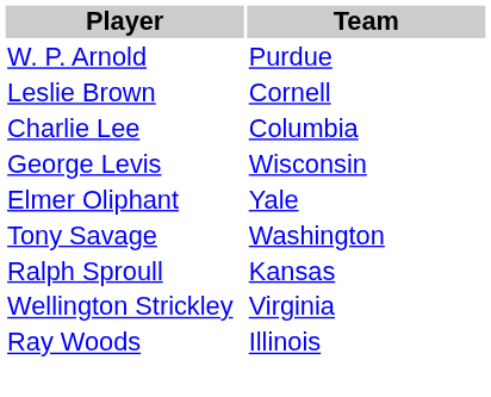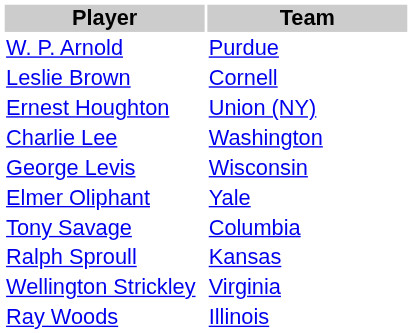 <table style="width:300px" "border:'1' 'solid' 'gray'">
 <tr>
 <th bgcolor="#CCCCCC" style="width:50%">Player</th>
 <th bgcolor="#CCCCCC" style="width:50%">Team</th>
 </tr>
 <tr>
 <td><a href='#'>W. P. Arnold</a></td>
 <td><a href='#'>Purdue</a></td>
 </tr>
 <tr>
 <td><a href='#'>Leslie Brown</a></td>
 <td><a href='#'>Cornell</a></td>
 </tr>
 <tr>
+<td><a href='#'>Ernest Houghton</a></td>
+<td><a href='#'>Union (NY)</a></td>
+</tr>
+<tr>
 <td><a href='#'>Charlie Lee</a></td>
-<td><a href='#'>Columbia</a></td>
+<td><a href='#'>Washington</a></td>
 </tr>
 <tr>
 <td><a href='#'>George Levis</a></td>
 <td><a href='#'>Wisconsin</a></td>
 </tr>
 <tr>
 <td><a href='#'>Elmer Oliphant</a></td>
 <td><a href='#'>Yale</a></td>
 </tr>
 <tr>
 <td><a href='#'>Tony Savage</a></td>
-<td><a href='#'>Washington</a></td>
+<td><a href='#'>Columbia</a></td>
 </tr>
 <tr>
 <td><a href='#'>Ralph Sproull</a></td>
 <td><a href='#'>Kansas</a></td>
 </tr>
 <tr>
 <td><a href='#'>Wellington Strickley</a></td>
 <td><a href='#'>Virginia</a></td>
 </tr>
 <tr>
 <td><a href='#'>Ray Woods</a></td>
 <td><a href='#'>Illinois</a></td>
 </tr>
 </table>
